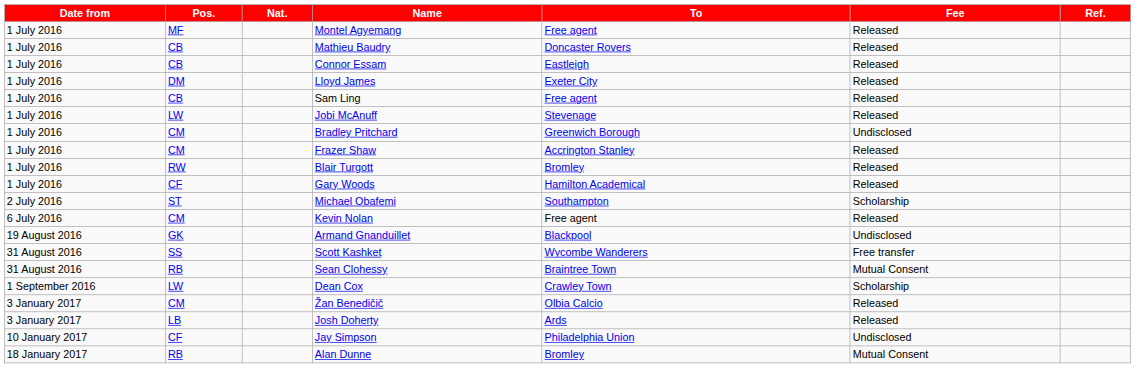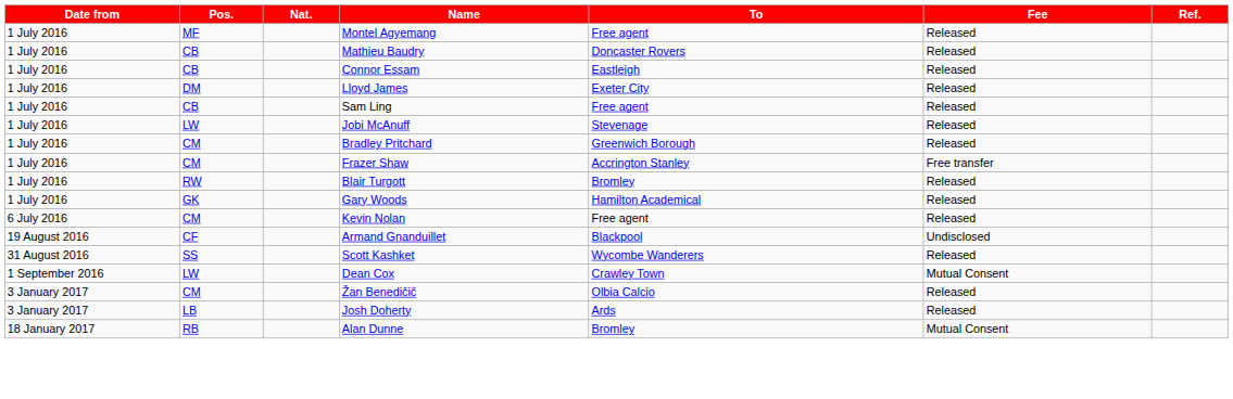 <table class="wikitable sortable" style="width:80%; text-align:center; font-size:95%; text-align:left;">
 <tr>
 <th style="background:#FF0000; color:#FFFFFF; width:75px;">Date from</th>
 <th style="background:#FF0000; color:#FFFFFF; width:25px;">Pos.</th>
 <th style="background:#FF0000; color:#FFFFFF; width:10px;">Nat.</th>
 <th style="background:#FF0000; color:#FFFFFF; width:110px;">Name</th>
 <th style="background:#FF0000; color:#FFFFFF; width:150px;">To</th>
 <th style="background:#FF0000; color:#FFFFFF; width:100px;">Fee</th>
 <th style="background:#FF0000; color:#FFFFFF; width:25px;">Ref.</th>
 </tr>
 <tr>
 <td>1 July 2016</td>
 <td><a href='#'>MF</a></td>
 <td></td>
 <td><a href='#'>Montel Agyemang</a></td>
 <td><a href='#'>Free agent</a></td>
 <td>Released</td>
 <td></td>
 </tr>
 <tr>
 <td>1 July 2016</td>
 <td><a href='#'>CB</a></td>
 <td></td>
 <td><a href='#'>Mathieu Baudry</a></td>
 <td> <a href='#'>Doncaster Rovers</a> </td>
 <td>Released</td>
 <td></td>
 </tr>
 <tr>
 <td>1 July 2016</td>
 <td><a href='#'>CB</a></td>
 <td></td>
 <td><a href='#'>Connor Essam</a></td>
 <td> <a href='#'>Eastleigh</a> </td>
 <td>Released</td>
 <td></td>
 </tr>
 <tr>
 <td>1 July 2016</td>
 <td><a href='#'>DM</a></td>
 <td></td>
 <td><a href='#'>Lloyd James</a></td>
 <td>  <a href='#'>Exeter City</a> </td>
 <td>Released</td>
 <td></td>
 </tr>
 <tr>
 <td>1 July 2016</td>
 <td><a href='#'>CB</a></td>
 <td></td>
 <td>Sam Ling</td>
 <td><a href='#'>Free agent</a></td>
 <td>Released</td>
 <td></td>
 </tr>
 <tr>
 <td>1 July 2016</td>
 <td><a href='#'>LW</a></td>
 <td></td>
 <td><a href='#'>Jobi McAnuff</a></td>
 <td> <a href='#'>Stevenage</a> </td>
 <td>Released</td>
 <td></td>
 </tr>
 <tr>
 <td>1 July 2016</td>
 <td><a href='#'>CM</a></td>
 <td></td>
 <td><a href='#'>Bradley Pritchard</a></td>
 <td> <a href='#'>Greenwich Borough</a> </td>
-<td>Undisclosed</td>
+<td>Released</td>
 <td></td>
 </tr>
 <tr>
 <td>1 July 2016</td>
 <td><a href='#'>CM</a></td>
 <td></td>
 <td><a href='#'>Frazer Shaw</a></td>
 <td> <a href='#'>Accrington Stanley</a> </td>
-<td>Released</td>
+<td>Free transfer</td>
 <td></td>
 </tr>
 <tr>
 <td>1 July 2016</td>
 <td><a href='#'>RW</a></td>
 <td></td>
 <td><a href='#'>Blair Turgott</a></td>
 <td> <a href='#'>Bromley</a> </td>
 <td>Released</td>
 <td></td>
 </tr>
 <tr>
 <td>1 July 2016</td>
-<td><a href='#'>CF</a></td>
+<td><a href='#'>GK</a></td>
 <td></td>
 <td><a href='#'>Gary Woods</a></td>
 <td> <a href='#'>Hamilton Academical</a> </td>
 <td>Released</td>
-<td></td>
-</tr>
-<tr>
-<td>2 July 2016</td>
-<td><a href='#'>ST</a></td>
-<td></td>
-<td><a href='#'>Michael Obafemi</a></td>
-<td> <a href='#'>Southampton</a></td>
-<td>Scholarship</td>
 <td></td>
 </tr>
 <tr>
 <td>6 July 2016</td>
 <td><a href='#'>CM</a></td>
 <td></td>
 <td><a href='#'>Kevin Nolan</a></td>
 <td>Free agent</td>
 <td>Released</td>
 <td></td>
 </tr>
 <tr>
 <td>19 August 2016</td>
-<td><a href='#'>GK</a></td>
+<td><a href='#'>CF</a></td>
 <td></td>
 <td><a href='#'>Armand Gnanduillet</a></td>
 <td> <a href='#'>Blackpool</a></td>
 <td>Undisclosed</td>
 <td></td>
 </tr>
 <tr>
 <td>31 August 2016</td>
 <td><a href='#'>SS</a></td>
 <td></td>
 <td><a href='#'>Scott Kashket</a></td>
 <td> <a href='#'>Wycombe Wanderers</a></td>
-<td>Free transfer</td>
-<td></td>
-</tr>
-<tr>
-<td>31 August 2016</td>
-<td><a href='#'>RB</a></td>
-<td></td>
-<td><a href='#'>Sean Clohessy</a></td>
-<td>   <a href='#'>Braintree Town</a> </td>
-<td>Mutual Consent</td>
+<td>Released</td>
 <td></td>
 </tr>
 <tr>
 <td>1 September 2016</td>
 <td><a href='#'>LW</a></td>
 <td></td>
 <td><a href='#'>Dean Cox</a></td>
 <td>  <a href='#'>Crawley Town</a> </td>
-<td>Scholarship</td>
+<td>Mutual Consent</td>
 <td></td>
 </tr>
 <tr>
 <td>3 January 2017</td>
 <td><a href='#'>CM</a></td>
 <td></td>
 <td><a href='#'>Žan Benedičič</a></td>
 <td> <a href='#'>Olbia Calcio</a> </td>
 <td>Released</td>
 <td></td>
 </tr>
 <tr>
 <td>3 January 2017</td>
 <td><a href='#'>LB</a></td>
 <td></td>
 <td><a href='#'>Josh Doherty</a></td>
 <td> <a href='#'>Ards</a></td>
 <td>Released</td>
 <td></td>
 </tr>
 <tr>
-<td>10 January 2017</td>
-<td><a href='#'>CF</a></td>
-<td></td>
-<td><a href='#'>Jay Simpson</a></td>
-<td> <a href='#'>Philadelphia Union</a></td>
-<td>Undisclosed</td>
-<td></td>
-</tr>
-<tr>
 <td>18 January 2017</td>
 <td><a href='#'>RB</a></td>
 <td></td>
 <td><a href='#'>Alan Dunne</a></td>
 <td> <a href='#'>Bromley</a> </td>
 <td>Mutual Consent</td>
 <td></td>
 </tr>
 </table>
